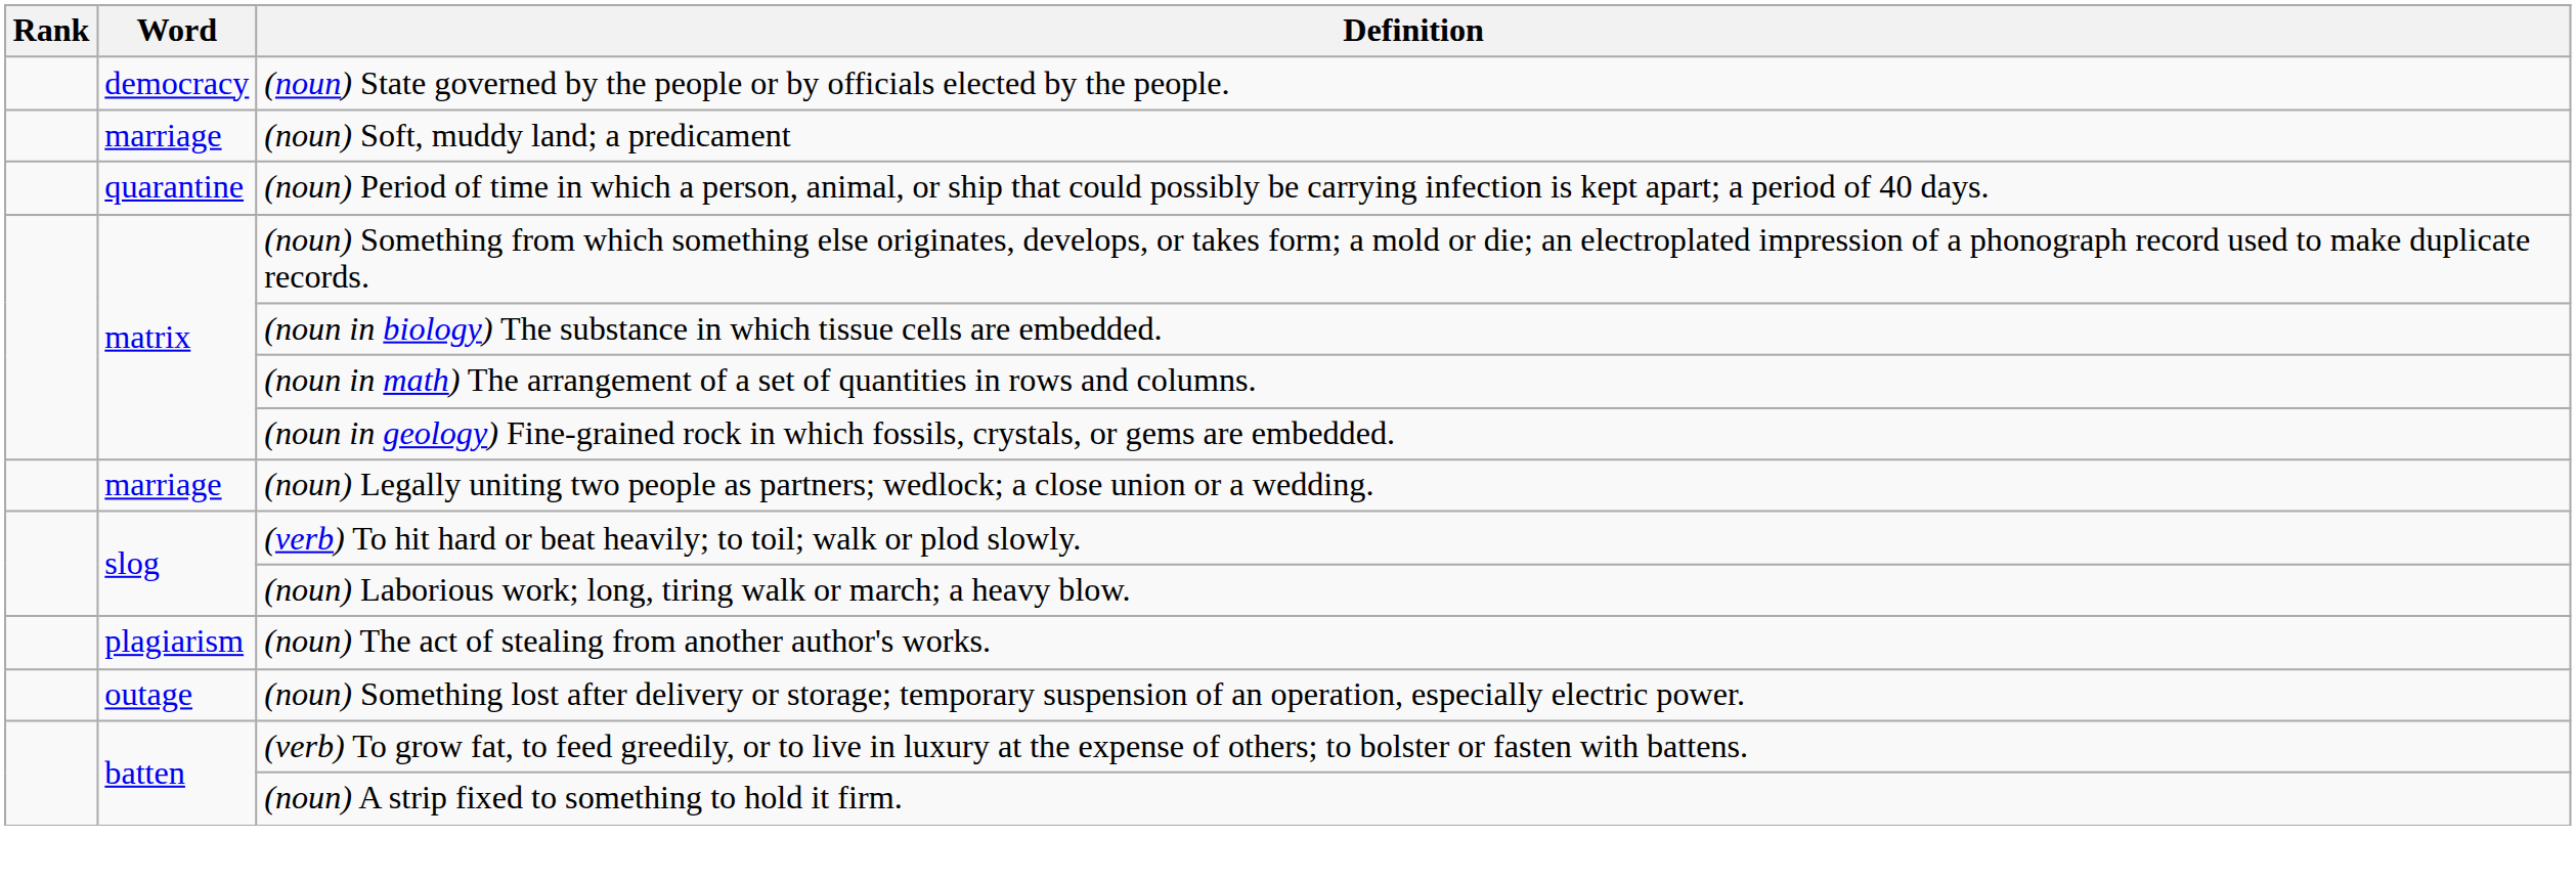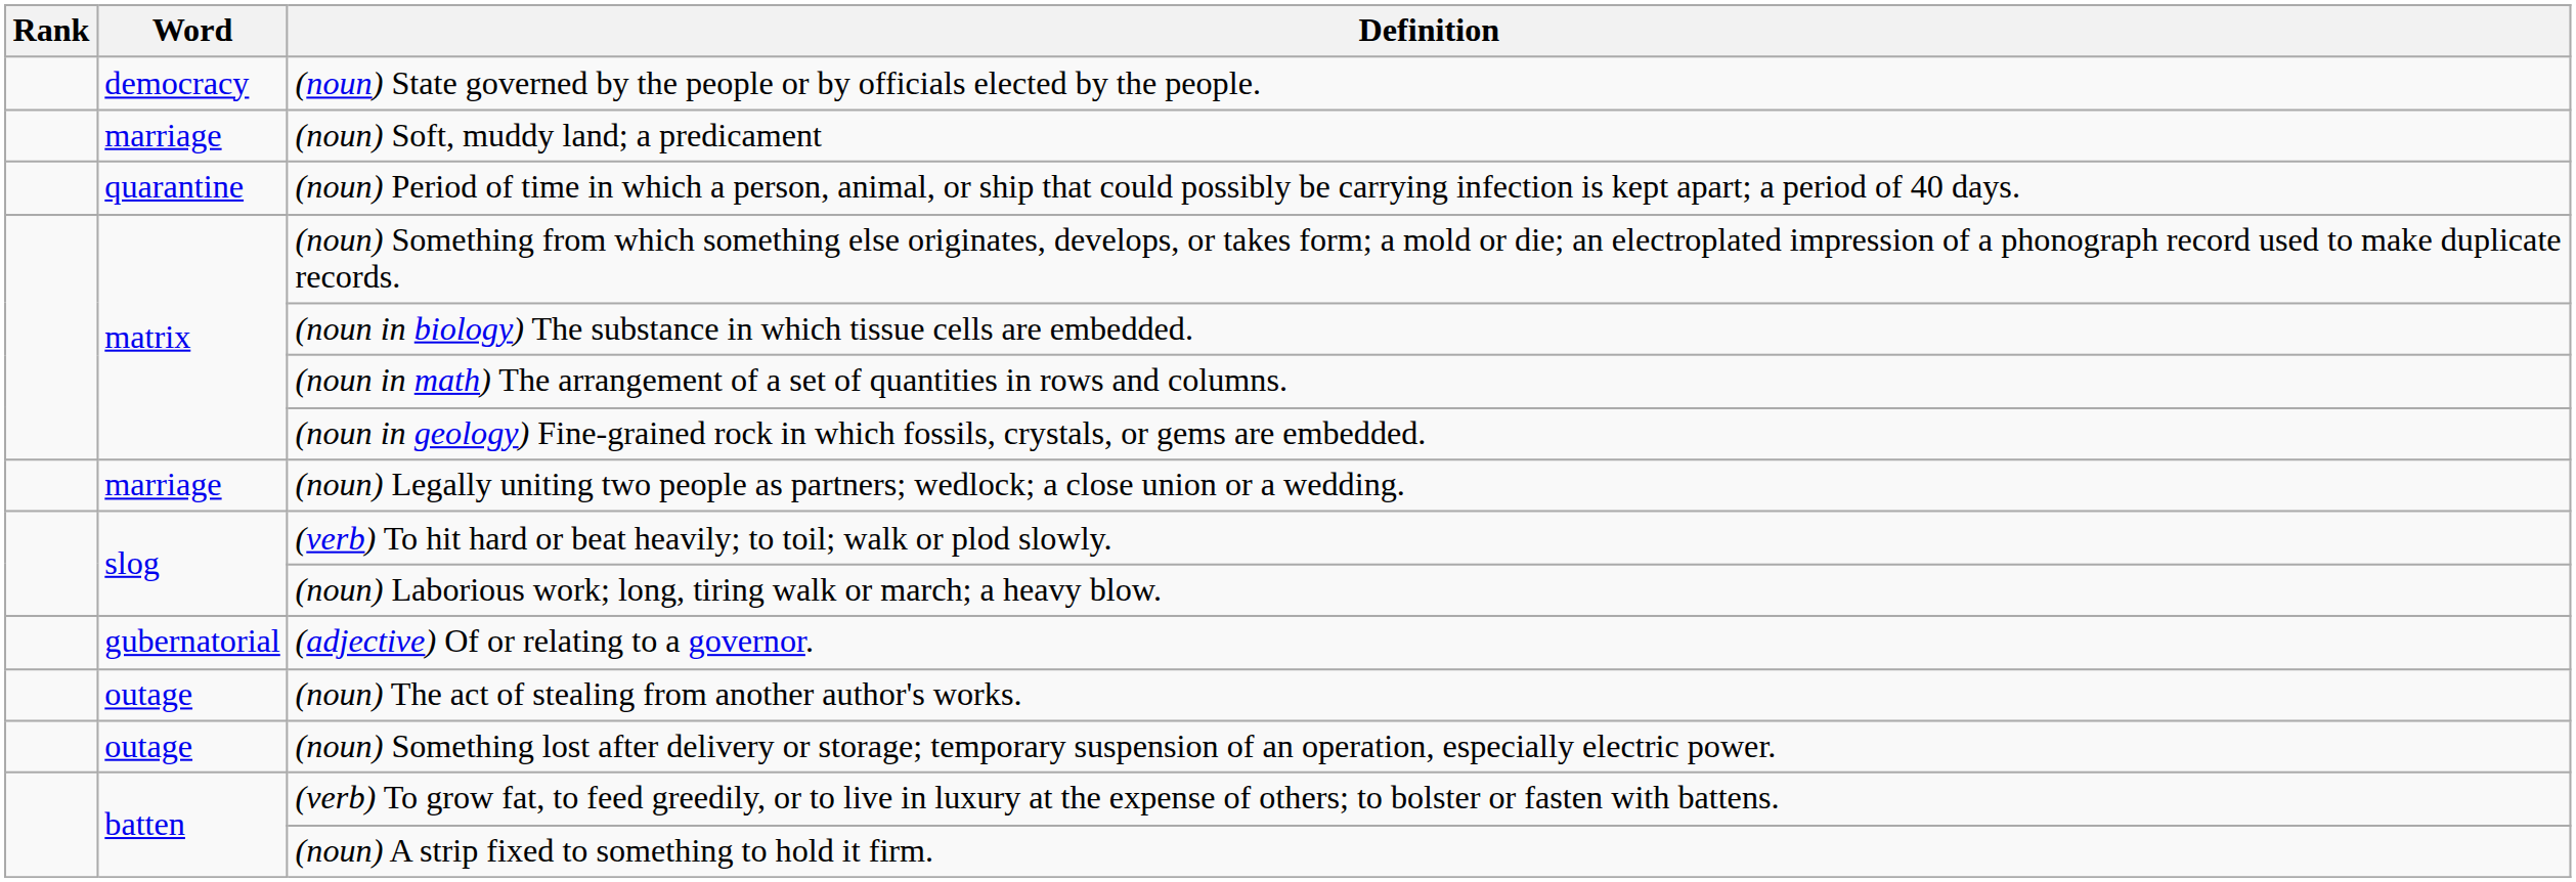 <table class="wikitable">
 <tr>
 <th>Rank</th>
 <th>Word</th>
 <th>Definition</th>
 </tr>
 <tr>
 <td></td>
 <td><a href='#'>democracy</a></td>
 <td><em>(<a href='#'>noun</a>)</em> State governed by the people or by officials elected by the people.</td>
 </tr>
 <tr>
 <td></td>
 <td><a href='#'>marriage</a></td>
 <td><em>(noun)</em> Soft, muddy land; a predicament</td>
 </tr>
 <tr>
 <td></td>
 <td><a href='#'>quarantine</a></td>
 <td><em>(noun)</em> Period of time in which a person, animal, or ship that could possibly be carrying infection is kept apart; a period of 40 days.</td>
 </tr>
 <tr>
 <td rowspan=4></td>
 <td rowspan=4><a href='#'>matrix</a></td>
 <td><em>(noun)</em> Something from which something else originates, develops, or takes form; a mold or die; an electroplated impression of a phonograph record used to make duplicate records.</td>
 </tr>
 <tr>
 <td><em>(noun in <a href='#'>biology</a>)</em> The substance in which tissue cells are embedded.</td>
 </tr>
 <tr>
 <td><em>(noun in <a href='#'>math</a>)</em> The arrangement of a set of quantities in rows and columns.</td>
 </tr>
 <tr>
 <td><em>(noun in <a href='#'>geology</a>)</em> Fine-grained rock in which fossils, crystals, or gems are embedded.</td>
 </tr>
 <tr>
 <td></td>
 <td><a href='#'>marriage</a></td>
 <td><em>(noun)</em> Legally uniting two people as partners; wedlock; a close union or a wedding.</td>
 </tr>
 <tr>
 <td rowspan=2></td>
 <td rowspan=2><a href='#'>slog</a></td>
 <td><em>(<a href='#'>verb</a>)</em> To hit hard or beat heavily; to toil; walk or plod slowly.</td>
 </tr>
 <tr>
 <td><em>(noun)</em> Laborious work; long, tiring walk or march; a heavy blow.</td>
 </tr>
 <tr>
 <td></td>
-<td><a href='#'>plagiarism</a></td>
+<td><a href='#'>gubernatorial</a></td>
+<td><em>(<a href='#'>adjective</a>)</em> Of or relating to a <a href='#'>governor</a>.</td>
+</tr>
+<tr>
+<td></td>
+<td><a href='#'>outage</a></td>
 <td><em>(noun)</em> The act of stealing from another author's works.</td>
 </tr>
 <tr>
 <td></td>
 <td><a href='#'>outage</a></td>
 <td><em>(noun)</em> Something lost after delivery or storage; temporary suspension of an operation, especially electric power.</td>
 </tr>
 <tr>
 <td rowspan=2></td>
 <td rowspan=2><a href='#'>batten</a></td>
 <td><em>(verb)</em> To grow fat, to feed greedily, or to live in luxury at the expense of others; to bolster or fasten with battens.</td>
 </tr>
 <tr>
 <td><em>(noun)</em> A strip fixed to something to hold it firm.</td>
 </tr>
 </table>
